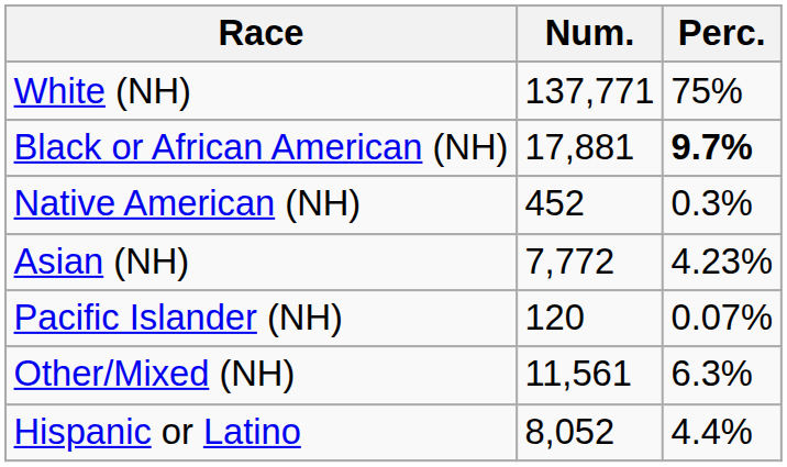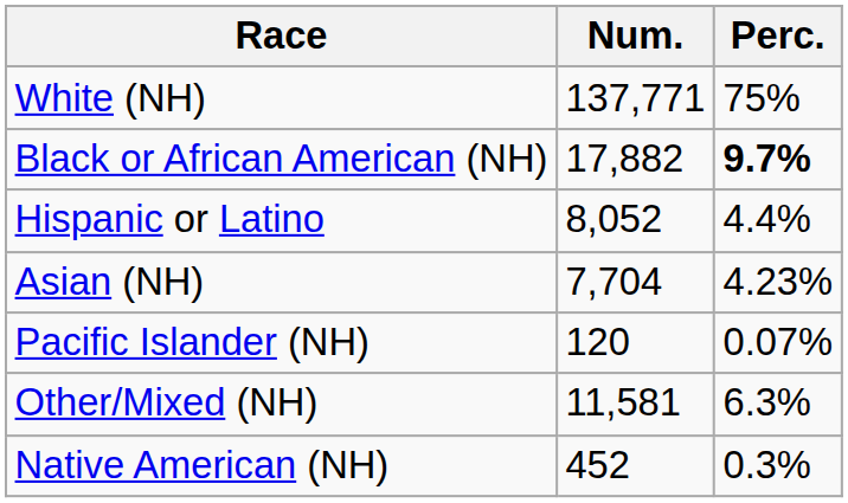 <table class="wikitable">
 <tr>
 <th>Race</th>
 <th>Num.</th>
 <th>Perc.</th>
 </tr>
 <tr>
 <td><a href='#'>White</a> (NH)</td>
 <td>137,771</td>
 <td>75%</td>
 </tr>
 <tr>
 <td><a href='#'>Black or African American</a> (NH)</td>
-<td>17,881</td>
+<td>17,882</td>
 <td><strong>9.7%</strong></td>
 </tr>
 <tr>
-<td><a href='#'>Native American</a> (NH)</td>
-<td>452</td>
-<td>0.3%</td>
+<td><a href='#'>Hispanic</a> or <a href='#'>Latino</a></td>
+<td>8,052</td>
+<td>4.4%</td>
 </tr>
 <tr>
 <td><a href='#'>Asian</a> (NH)</td>
-<td>7,772</td>
+<td>7,704</td>
 <td>4.23%</td>
 </tr>
 <tr>
 <td><a href='#'>Pacific Islander</a> (NH)</td>
 <td>120</td>
 <td>0.07%</td>
 </tr>
 <tr>
 <td><a href='#'>Other/Mixed</a> (NH)</td>
-<td>11,561</td>
+<td>11,581</td>
 <td>6.3%</td>
 </tr>
 <tr>
-<td><a href='#'>Hispanic</a> or <a href='#'>Latino</a></td>
-<td>8,052</td>
-<td>4.4%</td>
+<td><a href='#'>Native American</a> (NH)</td>
+<td>452</td>
+<td>0.3%</td>
 </tr>
 </table>
